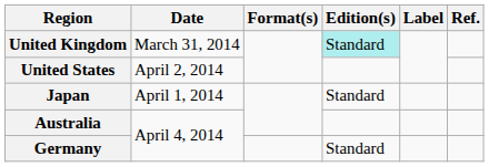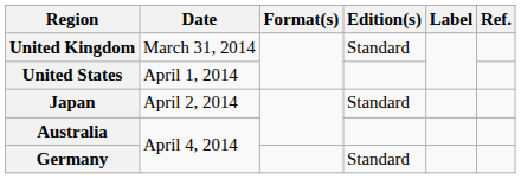 <table class="wikitable sortable">
 <tr>
 <th scope="col">Region</th>
 <th scope="col">Date</th>
 <th scope="col">Format(s)</th>
 <th scope="col">Edition(s)</th>
 <th scope="col">Label</th>
 <th scope="col">Ref.</th>
 </tr>
 <tr>
 <th scope="row">United Kingdom</th>
 <td>March 31, 2014</td>
 <td rowspan="2"></td>
-<td style="background: paleturquoise;">Standard</td>
+<td>Standard</td>
 <td rowspan="2"></td>
 <td style="text-align:center;"></td>
 </tr>
 <tr>
 <th scope="row">United States</th>
-<td>April 2, 2014</td>
+<td>April 1, 2014</td>
 <td></td>
 <td style="text-align:center;"></td>
 </tr>
 <tr>
 <th scope="row">Japan</th>
-<td>April 1, 2014</td>
+<td>April 2, 2014</td>
 <td rowspan="2"></td>
 <td>Standard</td>
 <td></td>
 <td style="text-align:center;"></td>
 </tr>
 <tr>
 <th scope="row">Australia</th>
 <td rowspan="2">April 4, 2014</td>
 <td></td>
 <td></td>
 <td style="text-align:center;"></td>
 </tr>
 <tr>
 <th scope="row">Germany</th>
 <td></td>
 <td>Standard</td>
 <td></td>
 <td style="text-align:center;"></td>
 </tr>
 </table>
